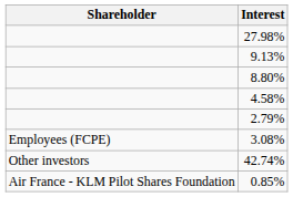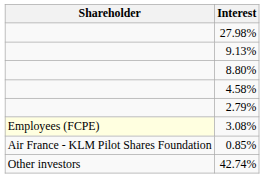 <table class="wikitable sortable" style="margin:auto;" style="text-align:left;">
 <tr>
 <th>Shareholder</th>
 <th>Interest</th>
 </tr>
 <tr>
 <td></td>
 <td style="text-align:right;">27.98%</td>
 </tr>
 <tr>
 <td></td>
 <td style="text-align:right;">9.13%</td>
 </tr>
 <tr>
 <td></td>
 <td style="text-align:right;">8.80%</td>
 </tr>
 <tr>
 <td></td>
 <td style="text-align:right;">4.58%</td>
 </tr>
 <tr>
 <td></td>
 <td style="text-align:right;">2.79%</td>
 </tr>
 <tr>
-<td>Employees (FCPE)</td>
+<td style="background: lightyellow;">Employees (FCPE)</td>
 <td style="text-align:right;">3.08%</td>
+</tr>
+<tr>
+<td>Air France - KLM Pilot Shares Foundation</td>
+<td style="text-align:right;">0.85%</td>
 </tr>
 <tr>
 <td>Other investors</td>
 <td style="text-align:right;">42.74%</td>
 </tr>
-<tr>
-<td>Air France - KLM Pilot Shares Foundation</td>
-<td style="text-align:right;">0.85%</td>
-</tr>
 </table>
